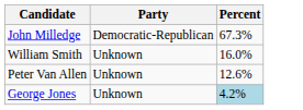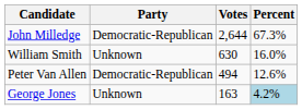 <table class=wikitable>
 <tr>
 <th>Candidate</th>
 <th>Party</th>
+<th>Votes</th>
 <th>Percent</th>
 </tr>
 <tr>
 <td><a href='#'>John Milledge</a></td>
 <td>Democratic-Republican</td>
+<td>2,644</td>
 <td>67.3%</td>
 </tr>
 <tr>
 <td>William Smith</td>
 <td>Unknown</td>
+<td>630</td>
 <td>16.0%</td>
 </tr>
 <tr>
 <td>Peter Van Allen</td>
-<td>Unknown</td>
+<td>Democratic-Republican</td>
+<td>494</td>
 <td>12.6%</td>
 </tr>
 <tr>
 <td><a href='#'>George Jones</a></td>
 <td>Unknown</td>
+<td>163</td>
 <td style="background: lightblue;">4.2%</td>
 </tr>
 </table>
